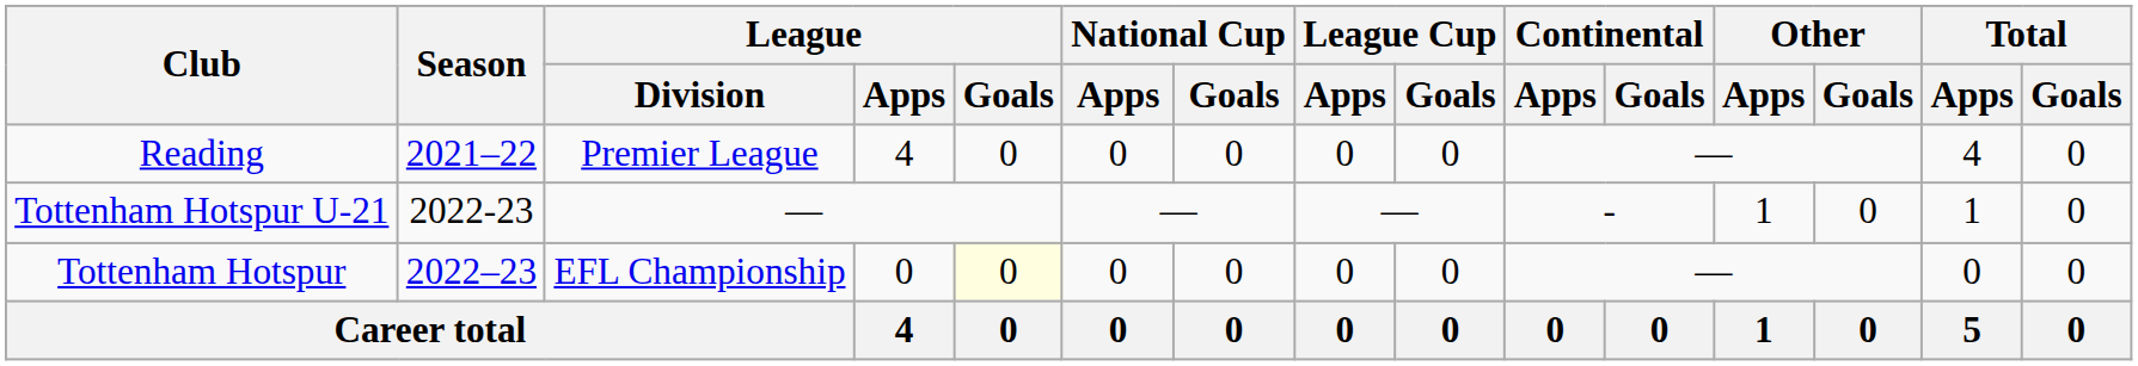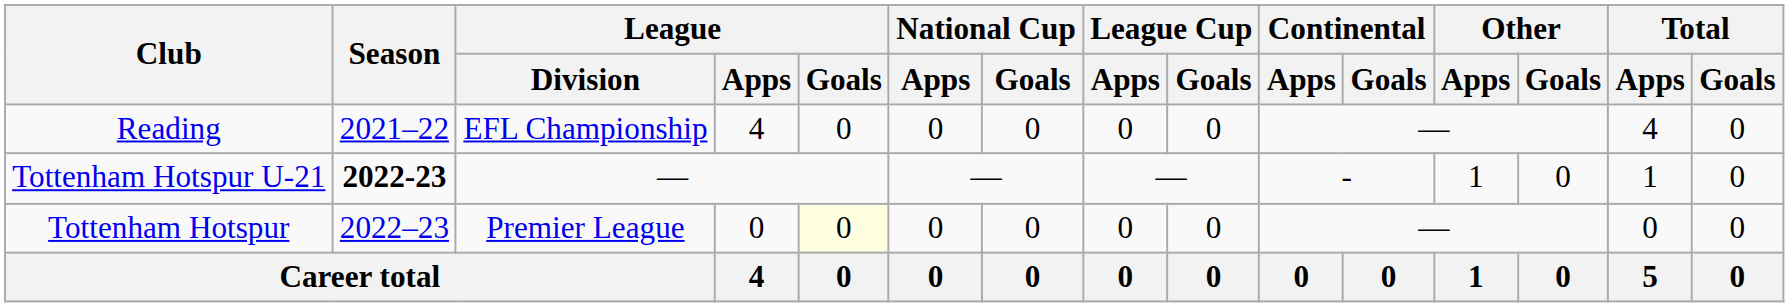 <table class="wikitable" style="text-align:center">
 <tr>
 <th rowspan="2">Club</th>
 <th rowspan="2">Season</th>
 <th colspan="3">League</th>
 <th colspan="2">National Cup</th>
 <th colspan="2">League Cup</th>
 <th colspan="2">Continental</th>
 <th colspan="2">Other</th>
 <th colspan="2">Total</th>
 </tr>
 <tr>
 <th>Division</th>
 <th>Apps</th>
 <th>Goals</th>
 <th>Apps</th>
 <th>Goals</th>
 <th>Apps</th>
 <th>Goals</th>
 <th>Apps</th>
 <th>Goals</th>
 <th>Apps</th>
 <th>Goals</th>
 <th>Apps</th>
 <th>Goals</th>
 </tr>
 <tr>
 <td><a href='#'>Reading</a></td>
 <td><a href='#'>2021–22</a></td>
-<td><a href='#'>Premier League</a></td>
+<td><a href='#'>EFL Championship</a></td>
 <td>4</td>
 <td>0</td>
 <td>0</td>
 <td>0</td>
 <td>0</td>
 <td>0</td>
 <td colspan="4">—</td>
 <td>4</td>
 <td>0</td>
 </tr>
 <tr>
 <td><a href='#'>Tottenham Hotspur U-21</a></td>
-<td>2022-23</td>
+<td><strong>2022-23</strong></td>
 <td colspan="3">—</td>
 <td colspan="2">—</td>
 <td colspan="2">—</td>
 <td colspan="2">-</td>
 <td>1</td>
 <td>0</td>
 <td>1</td>
 <td>0</td>
 </tr>
 <tr>
 <td><a href='#'>Tottenham Hotspur</a></td>
 <td><a href='#'>2022–23</a></td>
-<td><a href='#'>EFL Championship</a></td>
+<td><a href='#'>Premier League</a></td>
 <td colspan=>0</td>
 <td style="background: lightyellow;">0</td>
 <td>0</td>
 <td>0</td>
 <td>0</td>
 <td>0</td>
 <td colspan="4">—</td>
 <td>0</td>
 <td>0</td>
 </tr>
 <tr>
 <th colspan="3">Career total</th>
 <th>4</th>
 <th>0</th>
 <th>0</th>
 <th>0</th>
 <th>0</th>
 <th>0</th>
 <th>0</th>
 <th>0</th>
 <th>1</th>
 <th>0</th>
 <th>5</th>
 <th>0</th>
 </tr>
 </table>
